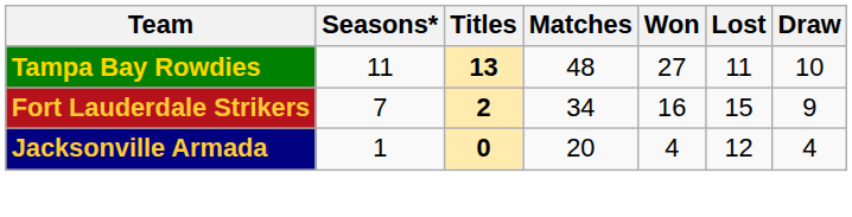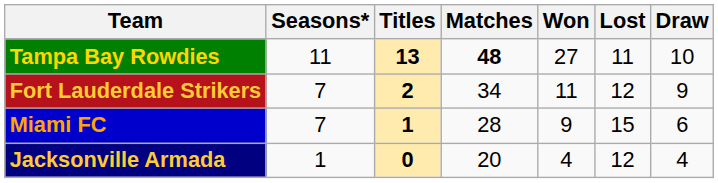 <table class="wikitable">
 <tr>
 <th>Team</th>
 <th>Seasons*</th>
 <th>Titles</th>
 <th>Matches</th>
 <th>Won</th>
 <th>Lost</th>
 <th>Draw</th>
 </tr>
 <tr>
 <td style="text-align:left;background:green;color:#FFD700;"><strong>Tampa Bay Rowdies</strong></td>
 <td align=center>11</td>
 <td align=center style="background:#ffebad;"><strong>13</strong></td>
-<td align=center>48</td>
+<td align=center><strong>48</strong></td>
 <td align=center>27</td>
 <td align=center>11</td>
 <td align=center>10</td>
 </tr>
 <tr>
 <td style="text-align:left;background:#b6121b;color:#fc3;"><strong>Fort Lauderdale Strikers</strong></td>
 <td align=center>7</td>
 <td align=center style="background:#ffebad;"><strong>2</strong></td>
 <td align=center>34</td>
-<td align=center>16</td>
+<td align=center>11</td>
+<td align=center>12</td>
+<td align=center>9</td>
+</tr>
+<tr>
+<td style="text-align:left;background:#0000cd;color:orange;"><strong>Miami FC</strong></td>
+<td align=center>7</td>
+<td align=center style="background:#ffebad;"><strong>1</strong></td>
+<td align=center>28</td>
+<td align=center>9</td>
 <td align=center>15</td>
-<td align=center>9</td>
+<td align=center>6</td>
 </tr>
 <tr>
 <td style="text-align:left;background:navy;color:#fc3;"><strong>Jacksonville Armada</strong></td>
 <td align=center>1</td>
 <td align=center style="background:#ffebad;"><strong>0</strong></td>
 <td align=center>20</td>
 <td align=center>4</td>
 <td align=center>12</td>
 <td align=center>4</td>
 </tr>
 </table>
